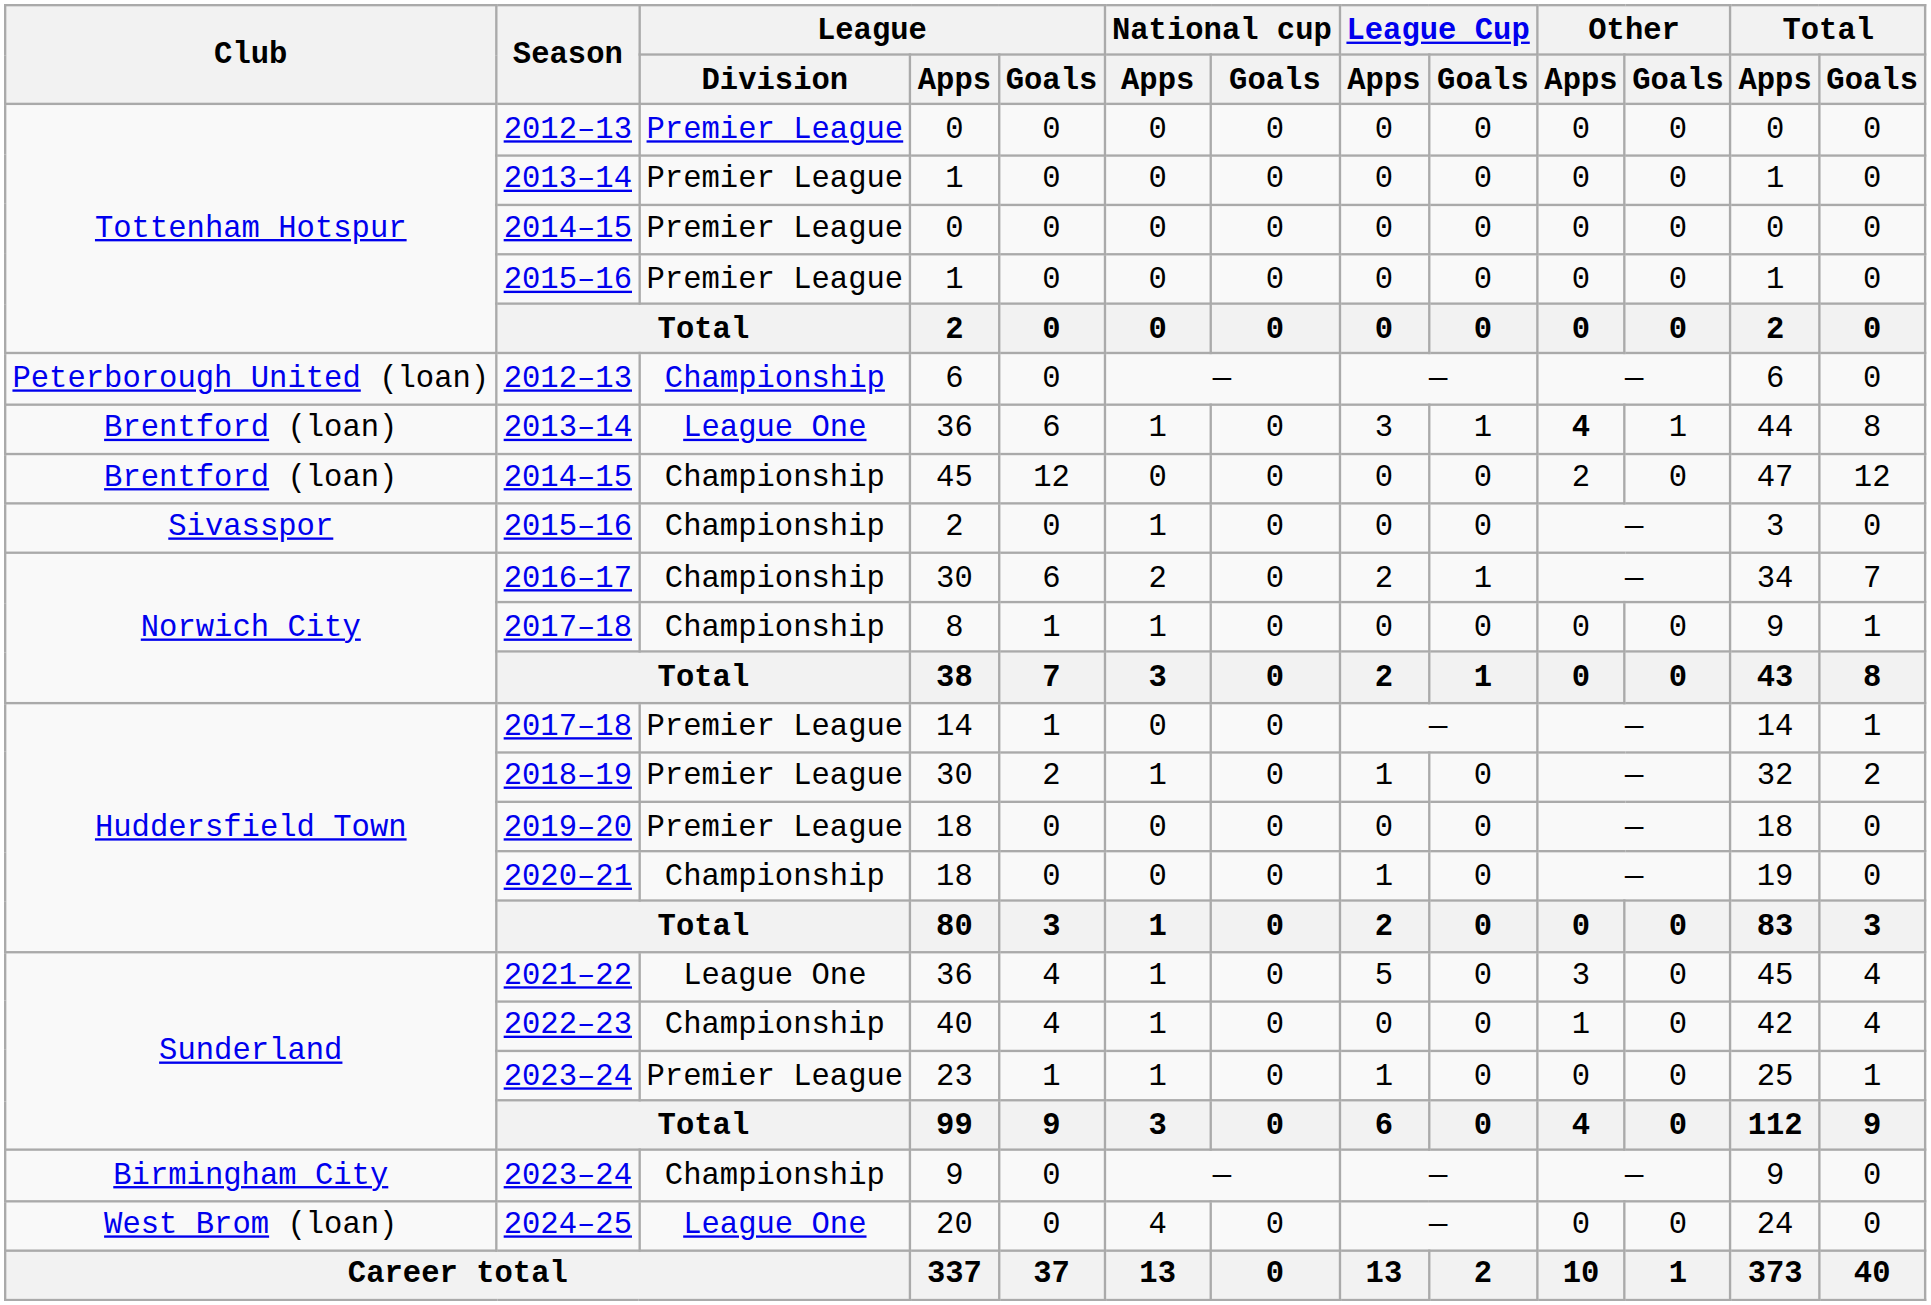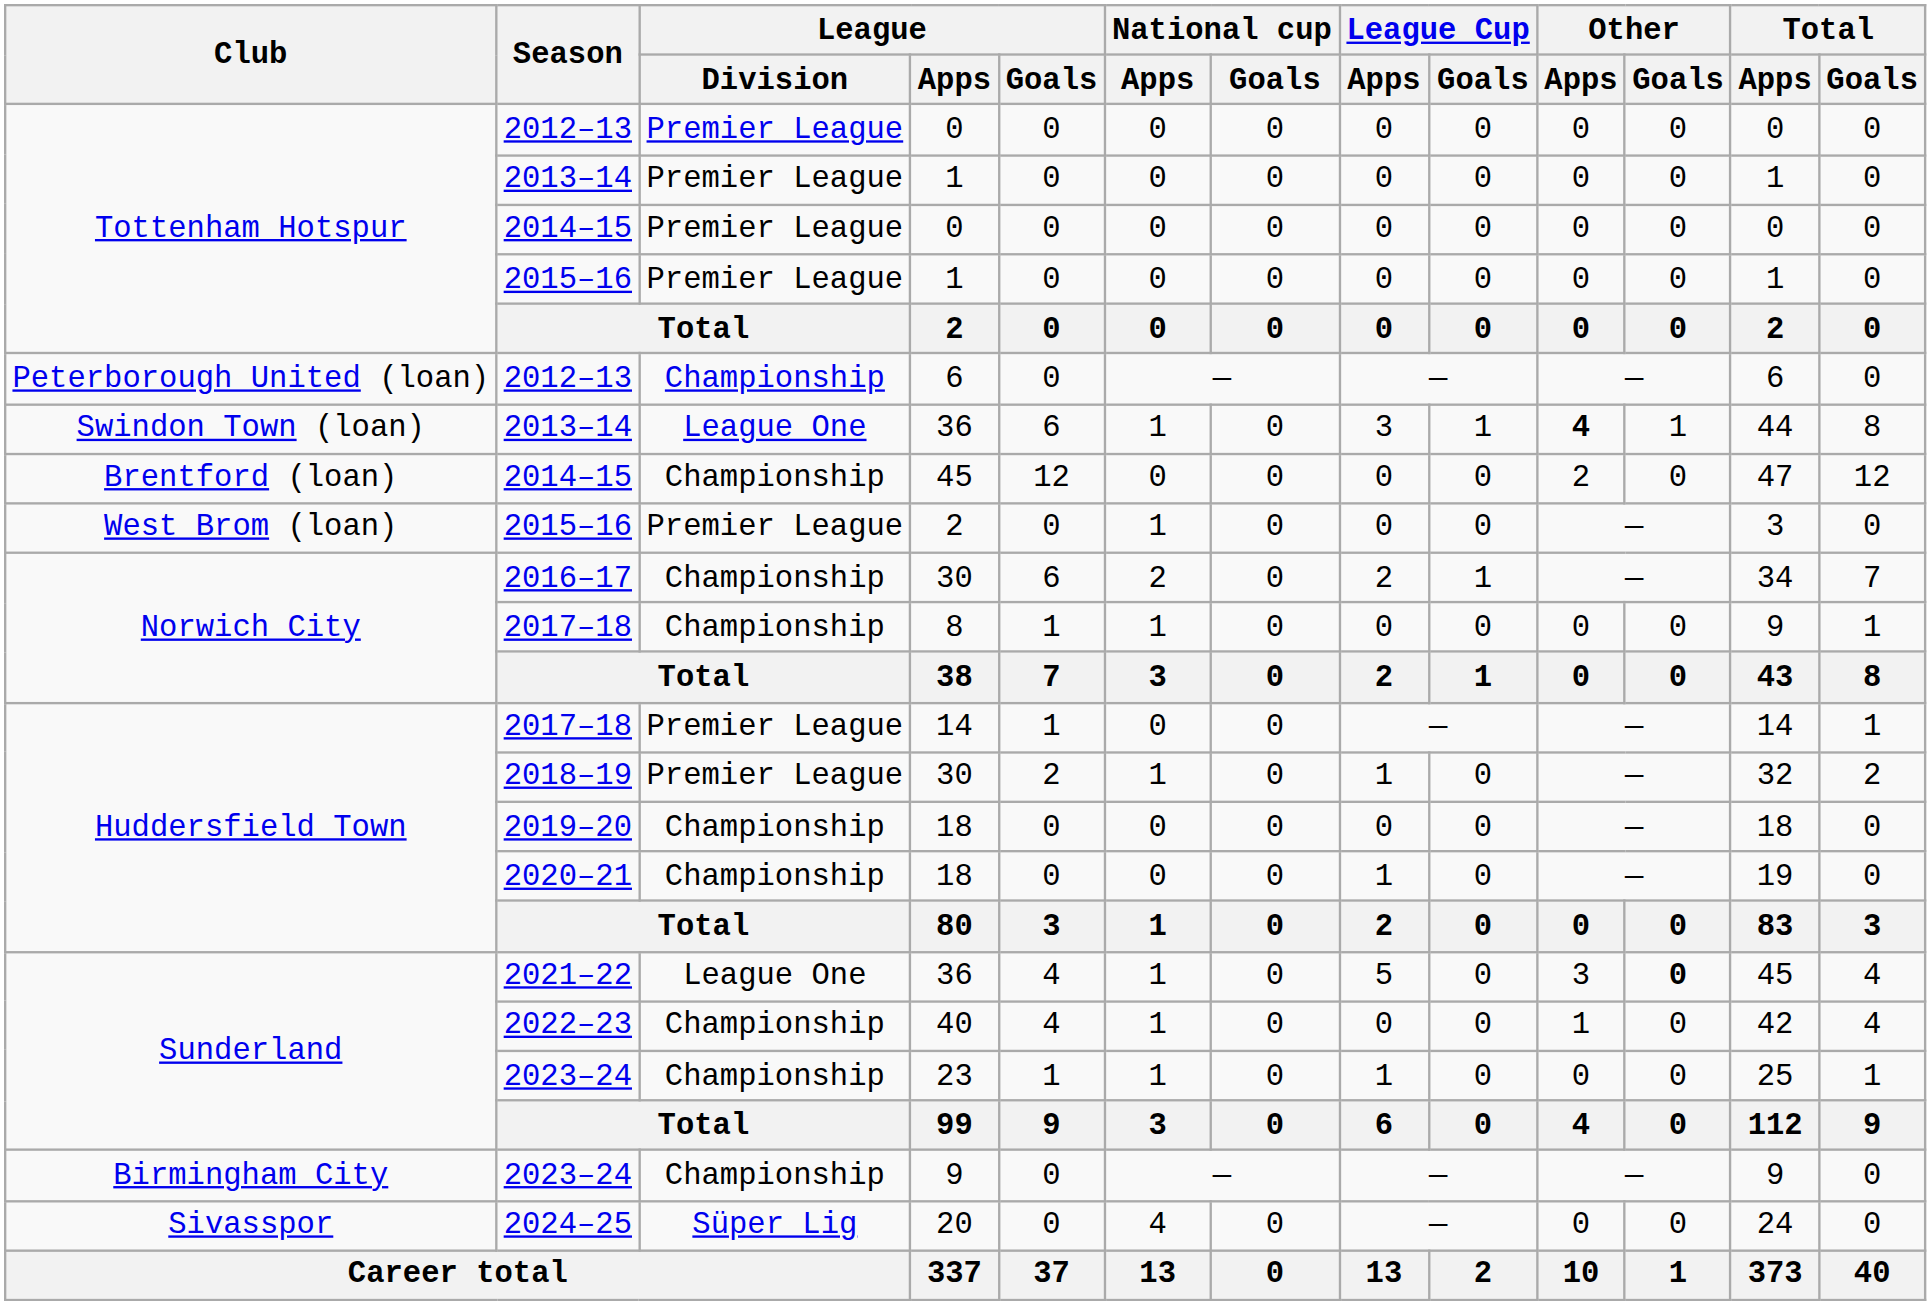 <table class=wikitable style=text-align:center>
 <tr>
 <th rowspan="2">Club</th>
 <th rowspan="2">Season</th>
 <th colspan="3">League</th>
 <th colspan="2">National cup</th>
 <th colspan="2"><a href='#'>League Cup</a></th>
 <th colspan="2">Other</th>
 <th colspan="2">Total</th>
 </tr>
 <tr>
 <th>Division</th>
 <th>Apps</th>
 <th>Goals</th>
 <th>Apps</th>
 <th>Goals</th>
 <th>Apps</th>
 <th>Goals</th>
 <th>Apps</th>
 <th>Goals</th>
 <th>Apps</th>
 <th>Goals</th>
 </tr>
 <tr>
 <td rowspan="5"><a href='#'>Tottenham Hotspur</a></td>
 <td><a href='#'>2012–13</a></td>
 <td><a href='#'>Premier League</a></td>
 <td>0</td>
 <td>0</td>
 <td>0</td>
 <td>0</td>
 <td>0</td>
 <td>0</td>
 <td>0</td>
 <td>0</td>
 <td>0</td>
 <td>0</td>
 </tr>
 <tr>
 <td><a href='#'>2013–14</a></td>
 <td>Premier League</td>
 <td>1</td>
 <td>0</td>
 <td>0</td>
 <td>0</td>
 <td>0</td>
 <td>0</td>
 <td>0</td>
 <td>0</td>
 <td>1</td>
 <td>0</td>
 </tr>
 <tr>
 <td><a href='#'>2014–15</a></td>
 <td>Premier League</td>
 <td>0</td>
 <td>0</td>
 <td>0</td>
 <td>0</td>
 <td>0</td>
 <td>0</td>
 <td>0</td>
 <td>0</td>
 <td>0</td>
 <td>0</td>
 </tr>
 <tr>
 <td><a href='#'>2015–16</a></td>
 <td>Premier League</td>
 <td>1</td>
 <td>0</td>
 <td>0</td>
 <td>0</td>
 <td>0</td>
 <td>0</td>
 <td>0</td>
 <td>0</td>
 <td>1</td>
 <td>0</td>
 </tr>
 <tr>
 <th colspan="2">Total</th>
 <th>2</th>
 <th>0</th>
 <th>0</th>
 <th>0</th>
 <th>0</th>
 <th>0</th>
 <th>0</th>
 <th>0</th>
 <th>2</th>
 <th>0</th>
 </tr>
 <tr>
 <td><a href='#'>Peterborough United</a> (loan)</td>
 <td><a href='#'>2012–13</a></td>
 <td><a href='#'>Championship</a></td>
 <td>6</td>
 <td>0</td>
 <td colspan="2">—</td>
 <td colspan="2">—</td>
 <td colspan="2">—</td>
 <td>6</td>
 <td>0</td>
 </tr>
 <tr>
-<td><a href='#'>Brentford</a> (loan)</td>
+<td><a href='#'>Swindon Town</a> (loan)</td>
 <td><a href='#'>2013–14</a></td>
 <td><a href='#'>League One</a></td>
 <td>36</td>
 <td>6</td>
 <td>1</td>
 <td>0</td>
 <td>3</td>
 <td>1</td>
 <td><strong>4</strong></td>
 <td>1</td>
 <td>44</td>
 <td>8</td>
 </tr>
 <tr>
 <td><a href='#'>Brentford</a> (loan)</td>
 <td><a href='#'>2014–15</a></td>
 <td>Championship</td>
 <td>45</td>
 <td>12</td>
 <td>0</td>
 <td>0</td>
 <td>0</td>
 <td>0</td>
 <td>2</td>
 <td>0</td>
 <td>47</td>
 <td>12</td>
 </tr>
 <tr>
-<td><a href='#'>Sivasspor</a></td>
+<td><a href='#'>West Brom</a> (loan)</td>
 <td><a href='#'>2015–16</a></td>
-<td>Championship</td>
+<td>Premier League</td>
 <td>2</td>
 <td>0</td>
 <td>1</td>
 <td>0</td>
 <td>0</td>
 <td>0</td>
 <td colspan="2">—</td>
 <td>3</td>
 <td>0</td>
 </tr>
 <tr>
 <td rowspan="3"><a href='#'>Norwich City</a></td>
 <td><a href='#'>2016–17</a></td>
 <td>Championship</td>
 <td>30</td>
 <td>6</td>
 <td>2</td>
 <td>0</td>
 <td>2</td>
 <td>1</td>
 <td colspan="2">—</td>
 <td>34</td>
 <td>7</td>
 </tr>
 <tr>
 <td><a href='#'>2017–18</a></td>
 <td>Championship</td>
 <td>8</td>
 <td>1</td>
 <td>1</td>
 <td>0</td>
 <td>0</td>
 <td>0</td>
 <td>0</td>
 <td>0</td>
 <td>9</td>
 <td>1</td>
 </tr>
 <tr>
 <th colspan="2">Total</th>
 <th>38</th>
 <th>7</th>
 <th>3</th>
 <th>0</th>
 <th>2</th>
 <th>1</th>
 <th>0</th>
 <th>0</th>
 <th>43</th>
 <th>8</th>
 </tr>
 <tr>
 <td rowspan="5"><a href='#'>Huddersfield Town</a></td>
 <td><a href='#'>2017–18</a></td>
 <td>Premier League</td>
 <td>14</td>
 <td>1</td>
 <td>0</td>
 <td>0</td>
 <td colspan="2">—</td>
 <td colspan="2">—</td>
 <td>14</td>
 <td>1</td>
 </tr>
 <tr>
 <td><a href='#'>2018–19</a></td>
 <td>Premier League</td>
 <td>30</td>
 <td>2</td>
 <td>1</td>
 <td>0</td>
 <td>1</td>
 <td>0</td>
 <td colspan="2">—</td>
 <td>32</td>
 <td>2</td>
 </tr>
 <tr>
 <td><a href='#'>2019–20</a></td>
-<td>Premier League</td>
+<td>Championship</td>
 <td>18</td>
 <td>0</td>
 <td>0</td>
 <td>0</td>
 <td>0</td>
 <td>0</td>
 <td colspan="2">—</td>
 <td>18</td>
 <td>0</td>
 </tr>
 <tr>
 <td><a href='#'>2020–21</a></td>
 <td>Championship</td>
 <td>18</td>
 <td>0</td>
 <td>0</td>
 <td>0</td>
 <td>1</td>
 <td>0</td>
 <td colspan="2">—</td>
 <td>19</td>
 <td>0</td>
 </tr>
 <tr>
 <th colspan="2">Total</th>
 <th>80</th>
 <th>3</th>
 <th>1</th>
 <th>0</th>
 <th>2</th>
 <th>0</th>
 <th>0</th>
 <th>0</th>
 <th>83</th>
 <th>3</th>
 </tr>
 <tr>
 <td rowspan="4"><a href='#'>Sunderland</a></td>
 <td><a href='#'>2021–22</a></td>
 <td>League One</td>
 <td>36</td>
 <td>4</td>
 <td>1</td>
 <td>0</td>
 <td>5</td>
 <td>0</td>
 <td>3</td>
-<td>0</td>
+<td><strong>0</strong></td>
 <td>45</td>
 <td>4</td>
 </tr>
 <tr>
 <td><a href='#'>2022–23</a></td>
 <td>Championship</td>
 <td>40</td>
 <td>4</td>
 <td>1</td>
 <td>0</td>
 <td>0</td>
 <td>0</td>
 <td>1</td>
 <td>0</td>
 <td>42</td>
 <td>4</td>
 </tr>
 <tr>
 <td><a href='#'>2023–24</a></td>
-<td>Premier League</td>
+<td>Championship</td>
 <td>23</td>
 <td>1</td>
 <td>1</td>
 <td>0</td>
 <td>1</td>
 <td>0</td>
 <td>0</td>
 <td>0</td>
 <td>25</td>
 <td>1</td>
 </tr>
 <tr>
 <th colspan="2">Total</th>
 <th>99</th>
 <th>9</th>
 <th>3</th>
 <th>0</th>
 <th>6</th>
 <th>0</th>
 <th>4</th>
 <th>0</th>
 <th>112</th>
 <th>9</th>
 </tr>
 <tr>
 <td><a href='#'>Birmingham City</a></td>
 <td><a href='#'>2023–24</a></td>
 <td>Championship</td>
 <td>9</td>
 <td>0</td>
 <td colspan=2>—</td>
 <td colspan=2>—</td>
 <td colspan=2>—</td>
 <td>9</td>
 <td>0</td>
 </tr>
 <tr>
-<td><a href='#'>West Brom</a> (loan)</td>
+<td><a href='#'>Sivasspor</a></td>
 <td><a href='#'>2024–25</a></td>
-<td><a href='#'>League One</a></td>
+<td><a href='#'>Süper Lig</a></td>
 <td>20</td>
 <td>0</td>
 <td>4</td>
 <td>0</td>
 <td colspan=2>—</td>
 <td>0</td>
 <td>0</td>
 <td>24</td>
 <td>0</td>
 </tr>
 <tr>
 <th colspan="3">Career total</th>
 <th>337</th>
 <th>37</th>
 <th>13</th>
 <th>0</th>
 <th>13</th>
 <th>2</th>
 <th>10</th>
 <th>1</th>
 <th>373</th>
 <th>40</th>
 </tr>
 </table>
